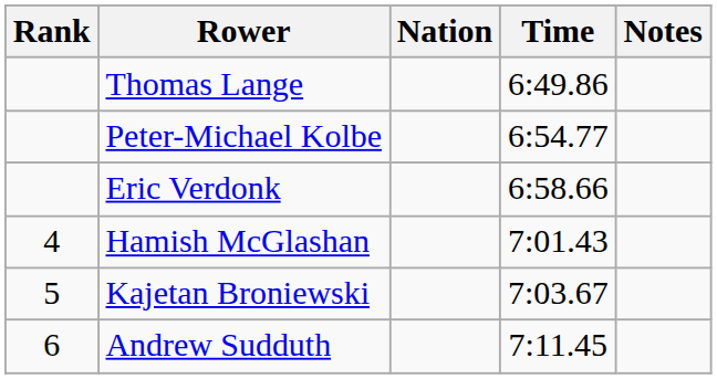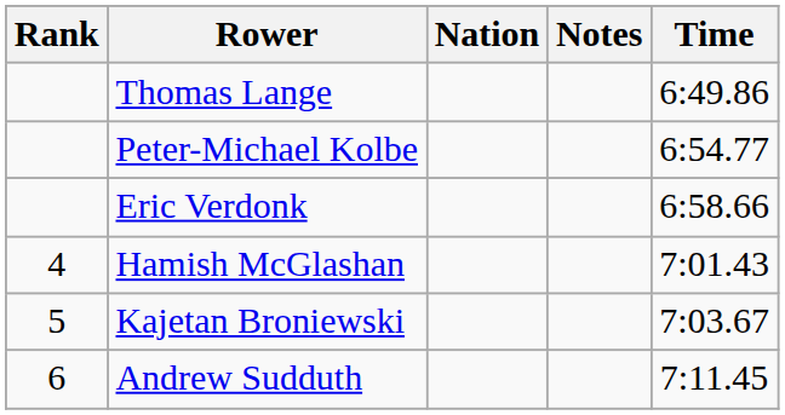 <table class="wikitable sortable" style="text-align:center">
 <tr>
 <th>Rank</th>
 <th>Rower</th>
 <th>Nation</th>
+<th>Notes</th>
 <th>Time</th>
-<th>Notes</th>
 </tr>
 <tr>
 <td></td>
 <td data-sort-value="Lange, Thomas" align=left><a href='#'>Thomas Lange</a></td>
 <td align=left></td>
+<td></td>
 <td>6:49.86</td>
-<td></td>
 </tr>
 <tr>
 <td></td>
 <td data-sort-value="Kolbe, Peter-Michael" align=left><a href='#'>Peter-Michael Kolbe</a></td>
 <td align=left></td>
+<td></td>
 <td>6:54.77</td>
-<td></td>
 </tr>
 <tr>
 <td></td>
 <td data-sort-value="Verdonk, Eric" align=left><a href='#'>Eric Verdonk</a></td>
 <td align=left></td>
+<td></td>
 <td>6:58.66</td>
-<td></td>
 </tr>
 <tr>
 <td>4</td>
 <td data-sort-value="McGlashan, Hamish" align=left><a href='#'>Hamish McGlashan</a></td>
 <td align=left></td>
+<td></td>
 <td>7:01.43</td>
-<td></td>
 </tr>
 <tr>
 <td>5</td>
 <td data-sort-value="Broniewski, Kajetan" align=left><a href='#'>Kajetan Broniewski</a></td>
 <td align=left></td>
+<td></td>
 <td>7:03.67</td>
-<td></td>
 </tr>
 <tr>
 <td>6</td>
 <td data-sort-value="Sudduth, Andrew" align=left><a href='#'>Andrew Sudduth</a></td>
 <td align=left></td>
+<td></td>
 <td>7:11.45</td>
-<td></td>
 </tr>
 </table>
